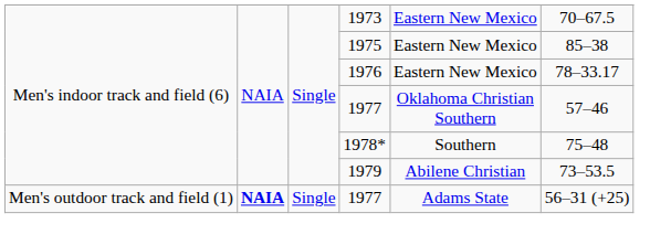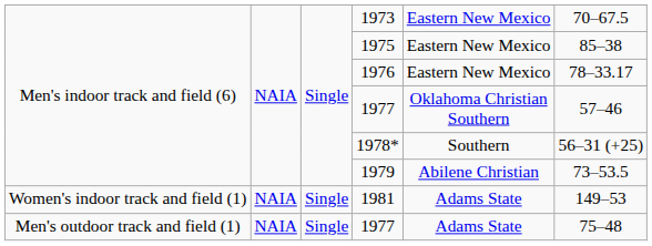 <table class="wikitable">
 <tr>
 </tr>
 <tr align="center">
 <td rowspan="6">Men's indoor track and field (6)</td>
 <td rowspan="6"><a href='#'>NAIA</a></td>
 <td rowspan="6"><a href='#'>Single</a></td>
 <td>1973</td>
 <td><a href='#'>Eastern New Mexico</a></td>
 <td>70–67.5</td>
 </tr>
 <tr align="center">
 <td>1975</td>
 <td>Eastern New Mexico</td>
 <td>85–38</td>
 </tr>
 <tr align="center">
 <td>1976</td>
 <td>Eastern New Mexico</td>
 <td>78–33.17</td>
 </tr>
 <tr align="center">
 <td>1977</td>
 <td><a href='#'>Oklahoma Christian</a><br><a href='#'>Southern</a></td>
 <td>57–46</td>
 </tr>
 <tr align="center">
 <td>1978*</td>
 <td>Southern</td>
-<td>75–48</td>
+<td>56–31 (+25)</td>
 </tr>
 <tr align="center">
 <td>1979</td>
 <td><a href='#'>Abilene Christian</a></td>
 <td>73–53.5</td>
 </tr>
 <tr align="center">
+<td rowspan="1">Women's indoor track and field (1)</td>
+<td rowspan="1"><a href='#'>NAIA</a></td>
+<td rowspan="1"><a href='#'>Single</a></td>
+<td>1981</td>
+<td><a href='#'>Adams State</a></td>
+<td>149–53</td>
+</tr>
+<tr align="center">
 <td rowspan="1">Men's outdoor track and field (1)</td>
-<td rowspan="1"><strong><a href='#'>NAIA</a></strong></td>
+<td rowspan="1"><a href='#'>NAIA</a></td>
 <td rowspan="1"><a href='#'>Single</a></td>
 <td>1977</td>
 <td><a href='#'>Adams State</a></td>
-<td>56–31 (+25)</td>
+<td>75–48</td>
 </tr>
 </table>
